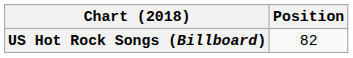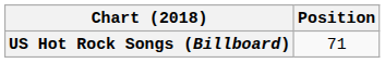 <table class="wikitable plainrowheaders sortable" style="text-align:center">
 <tr>
 <th>Chart (2018)</th>
 <th>Position</th>
 </tr>
 <tr>
 <th scope="row">US Hot Rock Songs (<em>Billboard</em>)</th>
-<td>82</td>
+<td>71</td>
 </tr>
 </table>
